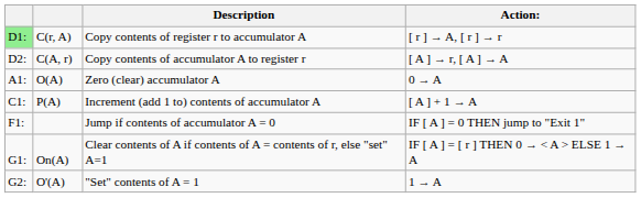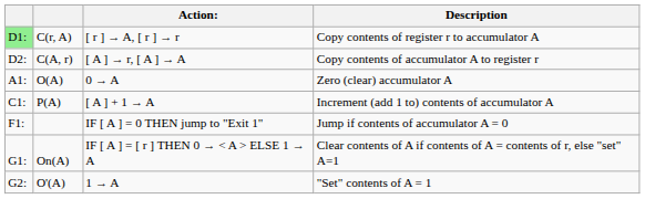 <table class="wikitable">
 <tr style="font-size:9pt">
 <th width="21.6" Height="9.6" align="center" valign="bottom"></th>
 <th width="41.4" valign="bottom"></th>
+<th width="216" align="center" valign="bottom">Action:</th>
 <th width="306.6" align="center" valign="bottom">Description</th>
-<th width="216" align="center" valign="bottom">Action:</th>
 </tr>
 <tr style="font-size:9pt">
 <td Height="9.6"  valign="bottom" style="background: lightgreen;">D1:</td>
 <td valign="bottom">C(r, A)</td>
+<td valign="bottom">[ r ] → A, [ r ] → r</td>
 <td valign="bottom">Copy contents of register r to accumulator A</td>
-<td valign="bottom">[ r ] → A, [ r ] → r</td>
 </tr>
 <tr style="font-size:9pt">
 <td Height="9.6"  valign="bottom">D2:</td>
 <td valign="bottom">C(A, r)</td>
+<td valign="bottom">[ A ] → r, [ A ] → A</td>
 <td valign="bottom">Copy contents of  accumulator A to register r</td>
-<td valign="bottom">[ A ] → r, [ A ] → A</td>
 </tr>
 <tr style="font-size:9pt">
 <td Height="9.6"  valign="bottom">A1:</td>
 <td valign="bottom">O(A)</td>
+<td valign="bottom">0  →  A</td>
 <td valign="bottom">Zero (clear) accumulator A</td>
-<td valign="bottom">0  →  A</td>
 </tr>
 <tr style="font-size:9pt">
 <td Height="9.6"  valign="bottom">C1:</td>
 <td valign="bottom">P(A)</td>
+<td valign="bottom">[ A ] + 1 → A</td>
 <td valign="bottom">Increment (add 1 to) contents of accumulator A</td>
-<td valign="bottom">[ A ] + 1 → A</td>
 </tr>
 <tr style="font-size:9pt">
 <td Height="9.6"  valign="bottom">F1:</td>
 <td valign="bottom"></td>
+<td valign="bottom">IF [ A ] = 0 THEN jump to "Exit 1"</td>
 <td valign="bottom">Jump if contents of accumulator A = 0</td>
-<td valign="bottom">IF [ A ] = 0 THEN jump to "Exit 1"</td>
 </tr>
 <tr style="font-size:9pt">
 <td Height="9.6"  valign="bottom">G1:</td>
 <td valign="bottom">On(A)</td>
+<td valign="bottom">IF [ A ] = [ r ] THEN 0 → < A > ELSE 1 →  A</td>
 <td valign="bottom">Clear contents of A if contents of A = contents of r, else "set" A=1</td>
-<td valign="bottom">IF [ A ] = [ r ] THEN 0 → < A > ELSE 1 →  A</td>
 </tr>
 <tr style="font-size:9pt">
 <td Height="9.6"  valign="bottom">G2:</td>
 <td valign="bottom">O'(A)</td>
+<td valign="bottom">1 → A</td>
 <td valign="bottom">"Set" contents of A = 1</td>
-<td valign="bottom">1 → A</td>
 </tr>
 </table>
